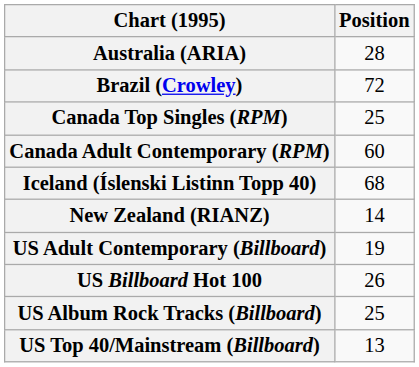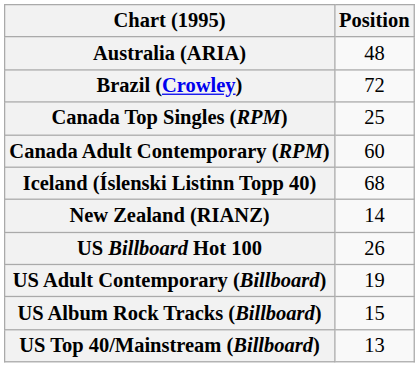 <table class="wikitable sortable plainrowheaders" style="text-align:center">
 <tr>
 <th>Chart (1995)</th>
 <th>Position</th>
 </tr>
 <tr>
 <th scope="row">Australia (ARIA)</th>
-<td>28</td>
+<td>48</td>
 </tr>
 <tr>
 <th scope="row">Brazil (<a href='#'>Crowley</a>)</th>
 <td>72</td>
 </tr>
 <tr>
 <th scope="row">Canada Top Singles (<em>RPM</em>)</th>
 <td>25</td>
 </tr>
 <tr>
 <th scope="row">Canada Adult Contemporary (<em>RPM</em>)</th>
 <td>60</td>
 </tr>
 <tr>
 <th scope="row">Iceland (Íslenski Listinn Topp 40)</th>
 <td>68</td>
 </tr>
 <tr>
 <th scope="row">New Zealand (RIANZ)</th>
 <td>14</td>
 </tr>
 <tr>
+<th scope="row">US <em>Billboard</em> Hot 100</th>
+<td>26</td>
+</tr>
+<tr>
 <th scope="row">US Adult Contemporary (<em>Billboard</em>)</th>
 <td>19</td>
 </tr>
 <tr>
-<th scope="row">US <em>Billboard</em> Hot 100</th>
-<td>26</td>
-</tr>
-<tr>
 <th scope="row">US Album Rock Tracks (<em>Billboard</em>)</th>
-<td>25</td>
+<td>15</td>
 </tr>
 <tr>
 <th scope="row">US Top 40/Mainstream (<em>Billboard</em>)</th>
 <td>13</td>
 </tr>
 </table>
